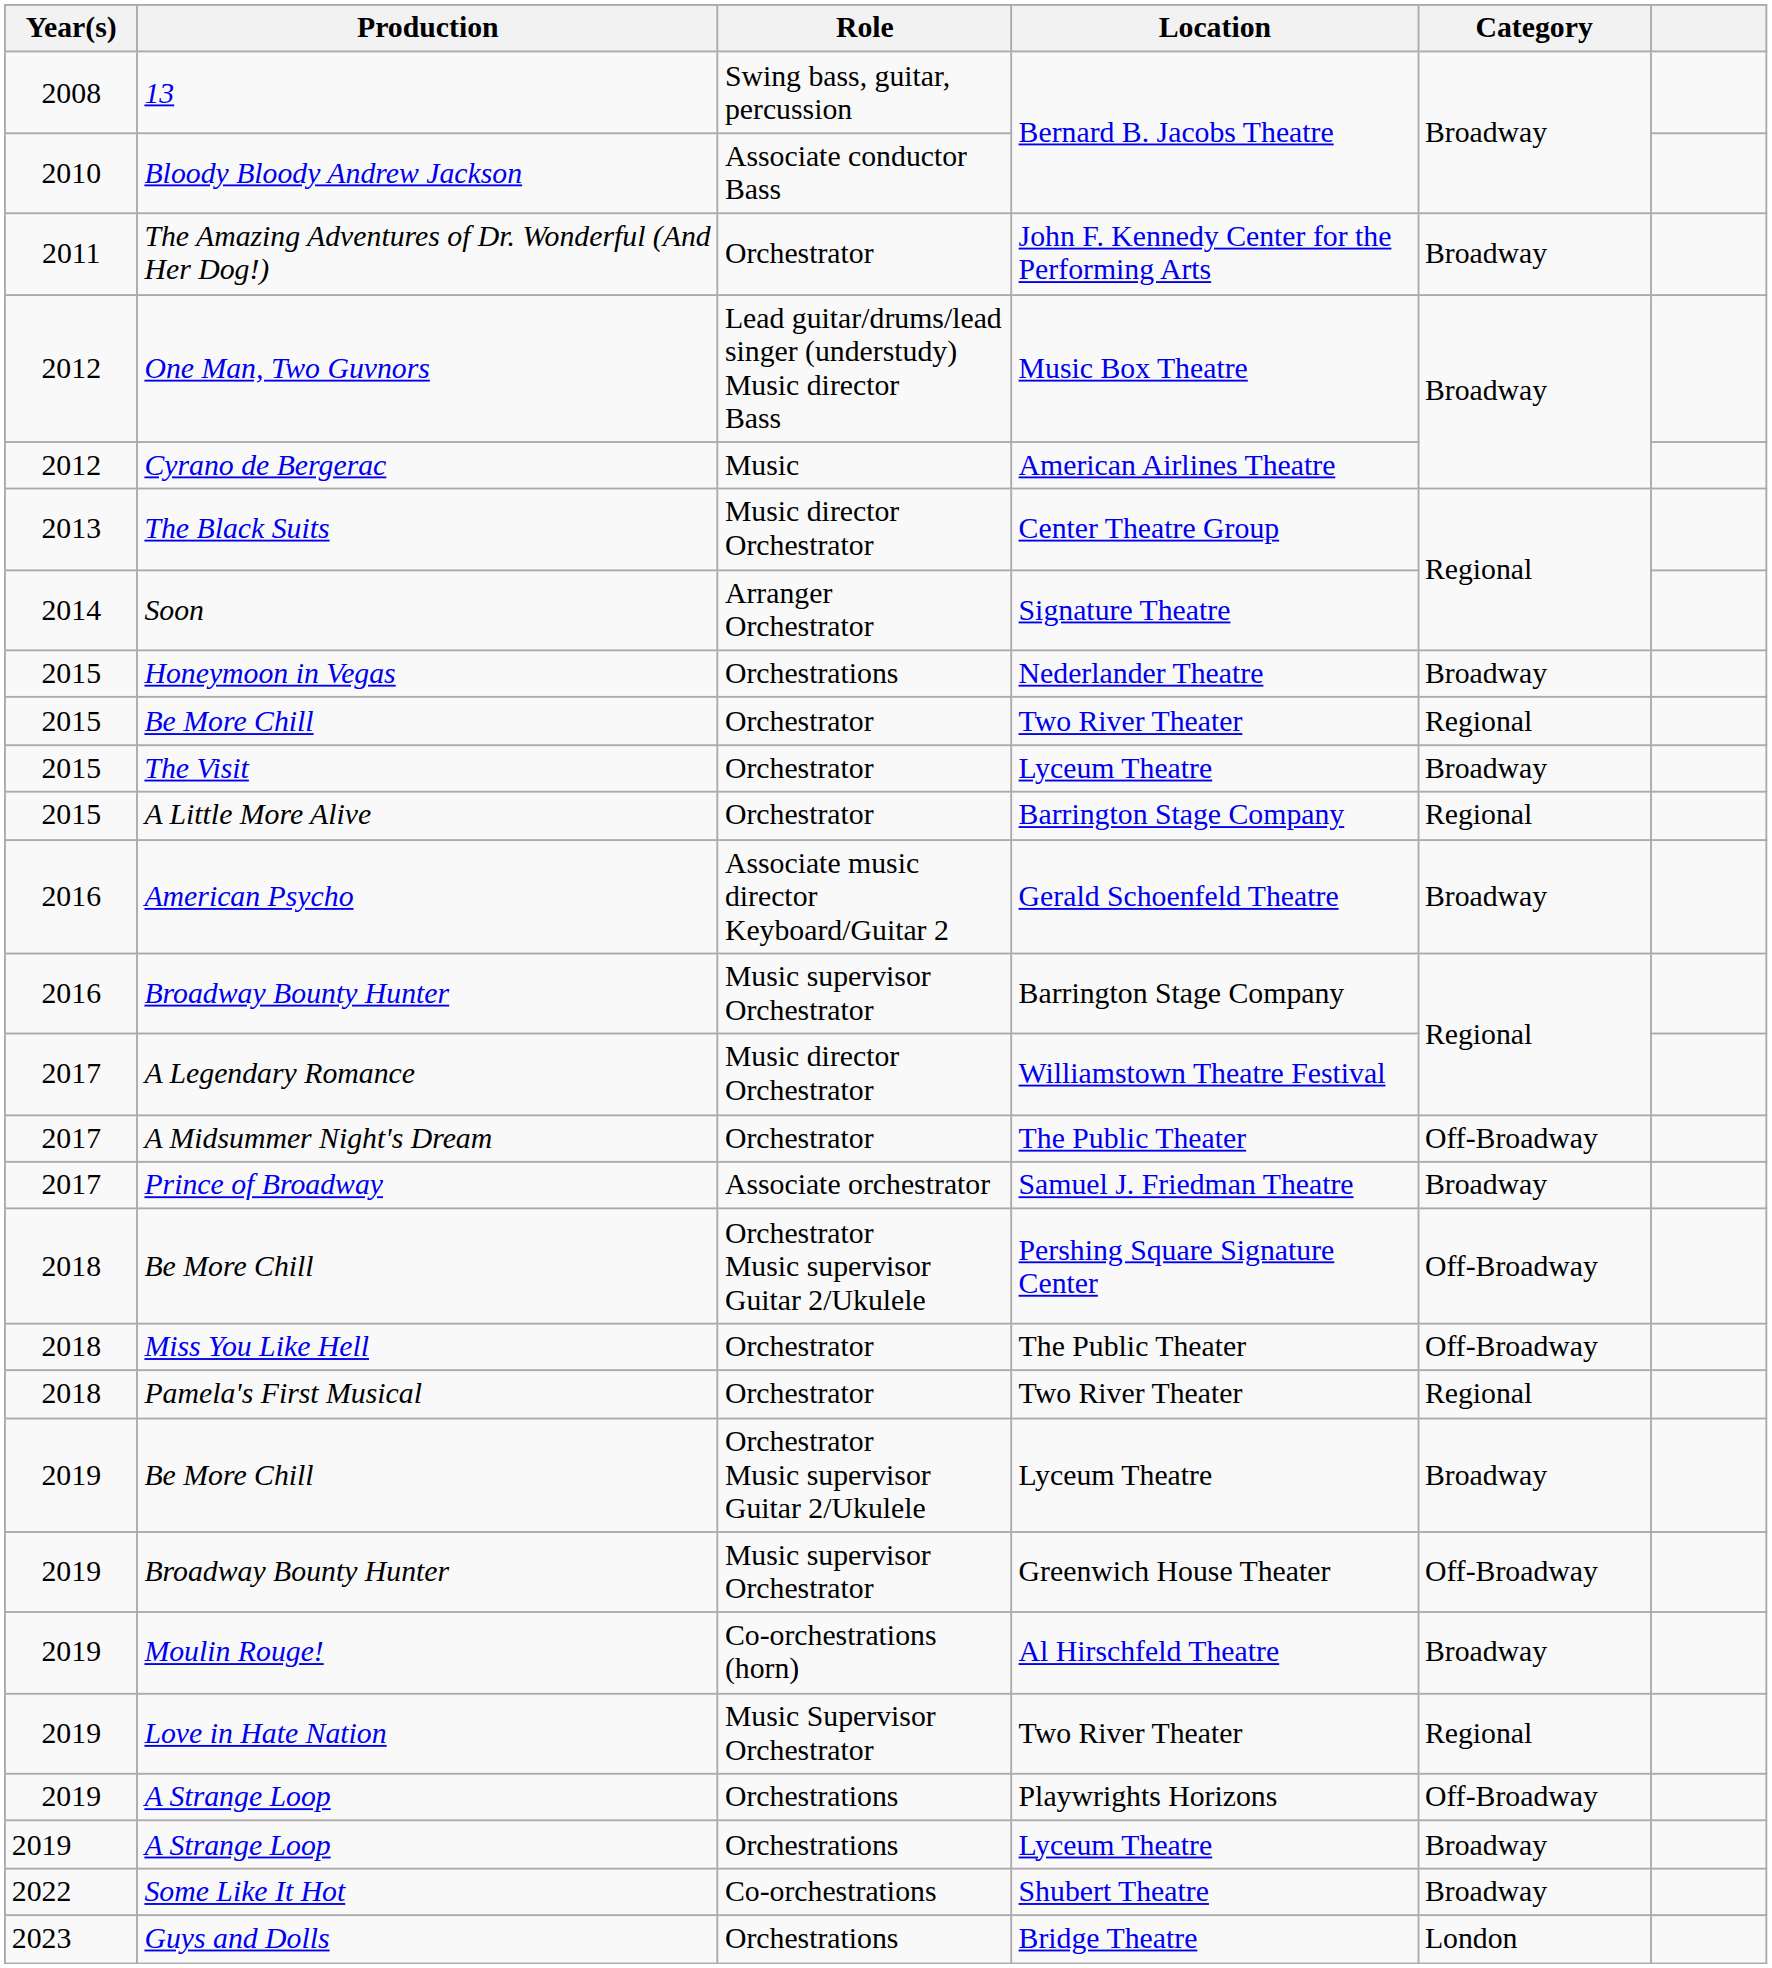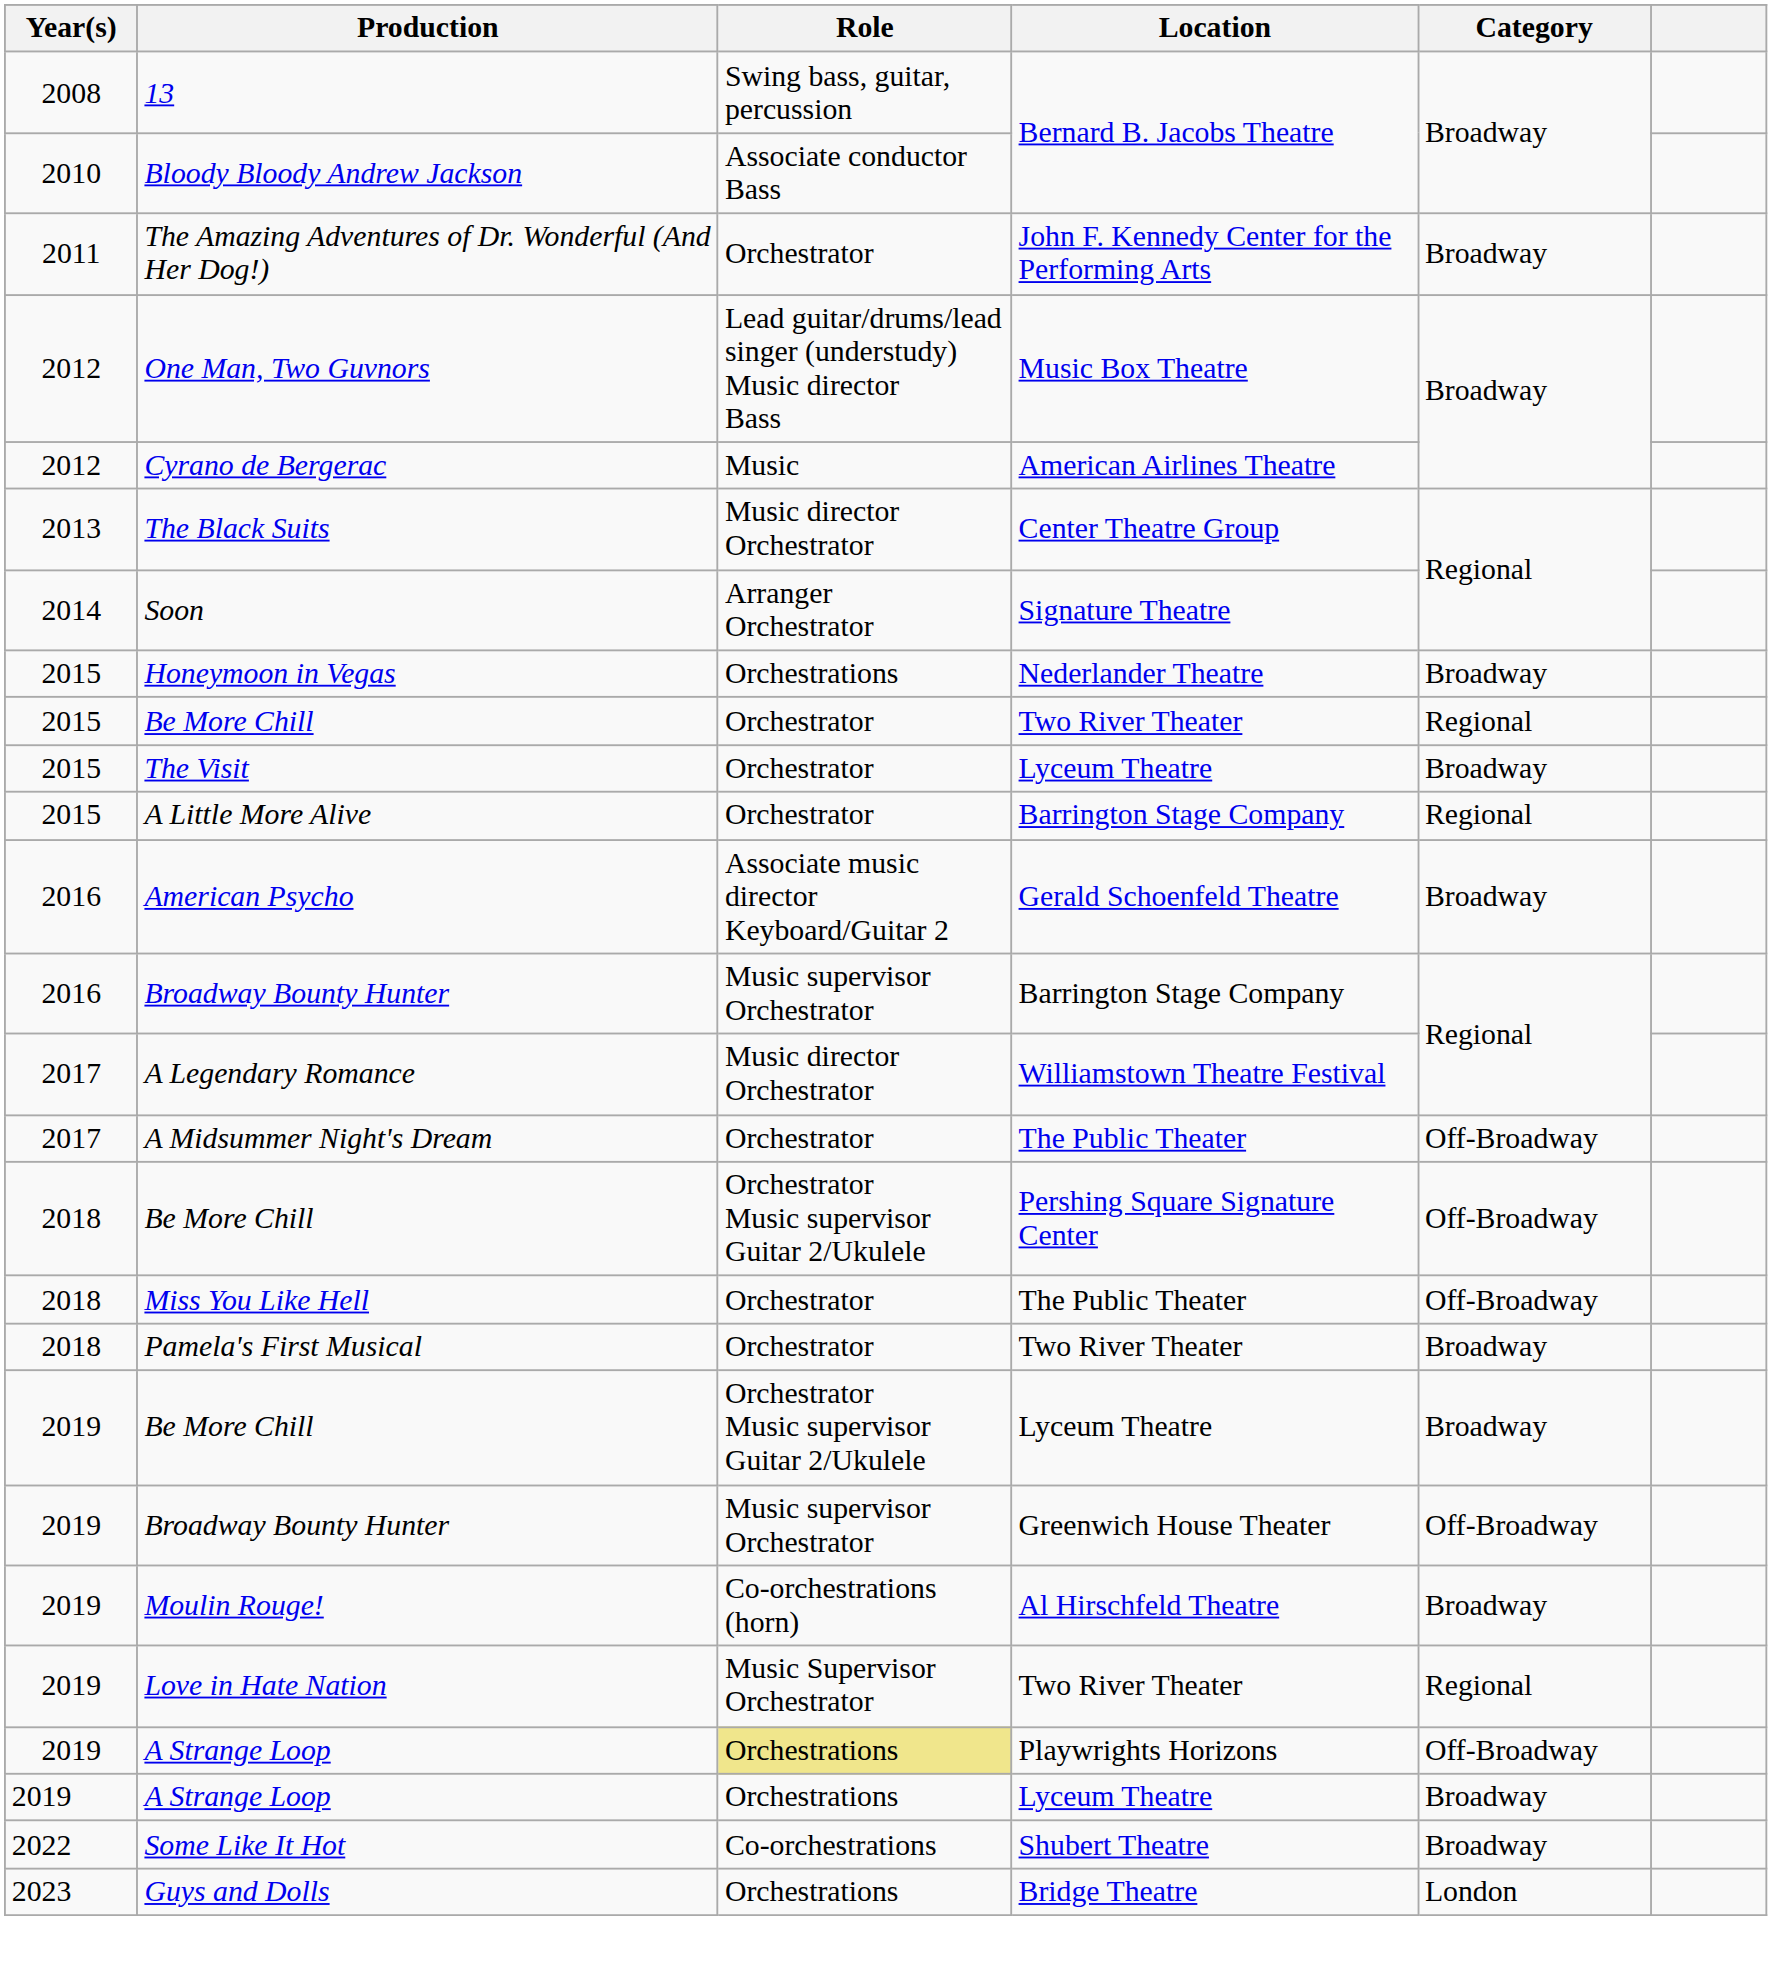 <table class="wikitable sortable" style="width:75%;">
 <tr>
 <th style="width:5%;">Year(s)</th>
 <th style="width:25%;">Production</th>
 <th style="width:12.5%;">Role</th>
 <th style="width:17.5%;">Location</th>
 <th style="width:10%;">Category</th>
 <th style="width:5%;" class="unsortable"></th>
 </tr>
 <tr>
 <td align="center">2008</td>
 <td><a href='#'><em>13</em></a></td>
 <td>Swing bass, guitar, percussion</td>
 <td rowspan="2"><a href='#'>Bernard B. Jacobs Theatre</a></td>
 <td rowspan="2">Broadway</td>
 <td></td>
 </tr>
 <tr>
 <td align="center">2010</td>
 <td><em><a href='#'>Bloody Bloody Andrew Jackson</a></em></td>
 <td>Associate conductor<br>Bass</td>
 <td></td>
 </tr>
 <tr>
 <td align="center">2011</td>
 <td><em>The Amazing Adventures of Dr. Wonderful (And Her Dog!)</em></td>
 <td>Orchestrator</td>
 <td><a href='#'>John F. Kennedy Center for the Performing Arts</a></td>
 <td>Broadway</td>
 <td></td>
 </tr>
 <tr>
 <td align="center">2012</td>
 <td><em><a href='#'>One Man, Two Guvnors</a></em></td>
 <td>Lead guitar/drums/lead singer (understudy)<br>Music director<br>Bass</td>
 <td><a href='#'>Music Box Theatre</a></td>
 <td rowspan="2">Broadway</td>
 <td></td>
 </tr>
 <tr>
 <td align="center">2012</td>
 <td><a href='#'><em>Cyrano de Bergerac</em></a></td>
 <td>Music</td>
 <td><a href='#'>American Airlines Theatre</a></td>
 <td></td>
 </tr>
 <tr>
 <td align="center">2013</td>
 <td><em><a href='#'>The Black Suits</a></em></td>
 <td>Music director<br>Orchestrator</td>
 <td><a href='#'>Center Theatre Group</a></td>
 <td rowspan="2">Regional</td>
 <td></td>
 </tr>
 <tr>
 <td align="center">2014</td>
 <td><em>Soon</em></td>
 <td>Arranger<br>Orchestrator</td>
 <td><a href='#'>Signature Theatre</a></td>
 <td></td>
 </tr>
 <tr>
 <td align="center">2015</td>
 <td><em><a href='#'>Honeymoon in Vegas</a></em></td>
 <td>Orchestrations</td>
 <td><a href='#'>Nederlander Theatre</a></td>
 <td>Broadway</td>
 <td></td>
 </tr>
 <tr>
 <td align="center">2015</td>
 <td><em><a href='#'>Be More Chill</a></em></td>
 <td>Orchestrator</td>
 <td><a href='#'>Two River Theater</a></td>
 <td>Regional</td>
 <td></td>
 </tr>
 <tr>
 <td align="center">2015</td>
 <td><em><a href='#'>The Visit</a></em></td>
 <td>Orchestrator</td>
 <td><a href='#'>Lyceum Theatre</a></td>
 <td>Broadway</td>
 <td></td>
 </tr>
 <tr>
 <td align="center">2015</td>
 <td><em>A Little More Alive</em></td>
 <td>Orchestrator</td>
 <td><a href='#'>Barrington Stage Company</a></td>
 <td>Regional</td>
 <td></td>
 </tr>
 <tr>
 <td align="center">2016</td>
 <td><em><a href='#'>American Psycho</a></em></td>
 <td>Associate music director<br>Keyboard/Guitar 2</td>
 <td><a href='#'>Gerald Schoenfeld Theatre</a></td>
 <td>Broadway</td>
 <td></td>
 </tr>
 <tr>
 <td align="center">2016</td>
 <td><em><a href='#'>Broadway Bounty Hunter</a></em></td>
 <td>Music supervisor<br>Orchestrator</td>
 <td>Barrington Stage Company</td>
 <td rowspan="2">Regional</td>
 <td></td>
 </tr>
 <tr>
 <td align="center">2017</td>
 <td><em>A Legendary Romance</em></td>
 <td>Music director<br>Orchestrator</td>
 <td><a href='#'>Williamstown Theatre Festival</a></td>
 <td></td>
 </tr>
 <tr>
 <td align="center">2017</td>
 <td><em>A Midsummer Night's Dream</em></td>
 <td>Orchestrator</td>
 <td><a href='#'>The Public Theater</a></td>
 <td>Off-Broadway</td>
 <td></td>
 </tr>
 <tr>
-<td align="center">2017</td>
-<td><em><a href='#'>Prince of Broadway</a></em></td>
-<td>Associate orchestrator</td>
-<td><a href='#'>Samuel J. Friedman Theatre</a></td>
-<td>Broadway</td>
-<td></td>
-</tr>
-<tr>
 <td align="center">2018</td>
 <td><em>Be More Chill</em></td>
 <td>Orchestrator<br>Music supervisor<br>Guitar 2/Ukulele</td>
 <td><a href='#'>Pershing Square Signature Center</a></td>
 <td>Off-Broadway</td>
 <td></td>
 </tr>
 <tr>
 <td align="center">2018</td>
 <td><em><a href='#'>Miss You Like Hell</a></em></td>
 <td>Orchestrator</td>
 <td>The Public Theater</td>
 <td>Off-Broadway</td>
 <td></td>
 </tr>
 <tr>
 <td align="center">2018</td>
 <td><em>Pamela's First Musical</em></td>
 <td>Orchestrator</td>
 <td>Two River Theater</td>
-<td>Regional</td>
+<td>Broadway</td>
 <td></td>
 </tr>
 <tr>
 <td align="center">2019</td>
 <td><em>Be More Chill</em></td>
 <td>Orchestrator<br>Music supervisor<br>Guitar 2/Ukulele</td>
 <td>Lyceum Theatre</td>
 <td>Broadway</td>
 <td></td>
 </tr>
 <tr>
 <td align="center">2019</td>
 <td><em>Broadway Bounty Hunter</em></td>
 <td>Music supervisor<br>Orchestrator</td>
 <td>Greenwich House Theater</td>
 <td>Off-Broadway</td>
 <td></td>
 </tr>
 <tr>
 <td align="center">2019</td>
 <td><em><a href='#'>Moulin Rouge!</a></em></td>
 <td>Co-orchestrations (horn)</td>
 <td><a href='#'>Al Hirschfeld Theatre</a></td>
 <td>Broadway</td>
 <td></td>
 </tr>
 <tr>
 <td align="center">2019</td>
 <td><em><a href='#'>Love in Hate Nation</a></em></td>
 <td>Music Supervisor<br>Orchestrator</td>
 <td>Two River Theater</td>
 <td>Regional</td>
 <td></td>
 </tr>
 <tr>
 <td align="center">2019</td>
 <td><em><a href='#'>A Strange Loop</a></em></td>
-<td>Orchestrations</td>
+<td style="background: khaki;">Orchestrations</td>
 <td>Playwrights Horizons</td>
 <td>Off-Broadway</td>
 <td></td>
 </tr>
 <tr>
 <td>2019</td>
 <td><em><a href='#'>A Strange Loop</a></em></td>
 <td>Orchestrations</td>
 <td><a href='#'>Lyceum Theatre</a></td>
 <td>Broadway</td>
 <td></td>
 </tr>
 <tr>
 <td>2022</td>
 <td><em><a href='#'>Some Like It Hot</a></em></td>
 <td>Co-orchestrations</td>
 <td><a href='#'>Shubert Theatre</a></td>
 <td>Broadway</td>
 <td></td>
 </tr>
 <tr>
 <td>2023</td>
 <td><em><a href='#'>Guys and Dolls</a></em></td>
 <td>Orchestrations</td>
 <td><a href='#'>Bridge Theatre</a></td>
 <td>London</td>
 <td></td>
 </tr>
 </table>
